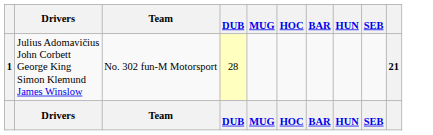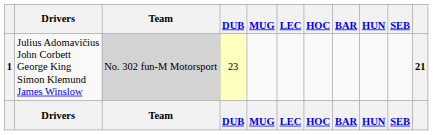 <table align=left| class="wikitable" style="font-size: 85%; text-align: center">
 <tr valign="top">
 <th valign=middle></th>
 <th valign=middle>Drivers</th>
 <th valign=middle>Team</th>
 <th><br><a href='#'>DUB</a></th>
 <th><br><a href='#'>MUG</a></th>
+<th><br><a href='#'>LEC</a></th>
 <th><br><a href='#'>HOC</a></th>
 <th><br><a href='#'>BAR</a></th>
 <th><br><a href='#'>HUN</a></th>
 <th><br><a href='#'>SEB</a></th>
 <th valign=middle>  </th>
 </tr>
 <tr>
 <th>1</th>
 <td align=left> Julius Adomavičius<br> John Corbett<br> George King<br> Simon Klemund<br> <a href='#'>James Winslow</a></td>
-<td align=left> No. 302 fun-M Motorsport</td>
-<td style="background:#FFFFBF;">28</td>
+<td align=left style="background: lightgrey;"> No. 302 fun-M Motorsport</td>
+<td style="background:#FFFFBF;">23</td>
+<td></td>
 <td></td>
 <td></td>
 <td></td>
 <td></td>
 <td></td>
 <th>21</th>
 </tr>
 <tr>
 <th valign=middle></th>
 <th valign=middle>Drivers</th>
 <th valign=middle>Team</th>
 <th><br><a href='#'>DUB</a></th>
 <th><br><a href='#'>MUG</a></th>
+<th><br><a href='#'>LEC</a></th>
 <th><br><a href='#'>HOC</a></th>
 <th><br><a href='#'>BAR</a></th>
 <th><br><a href='#'>HUN</a></th>
 <th><br><a href='#'>SEB</a></th>
 <th valign=middle>  </th>
 </tr>
 </table>
